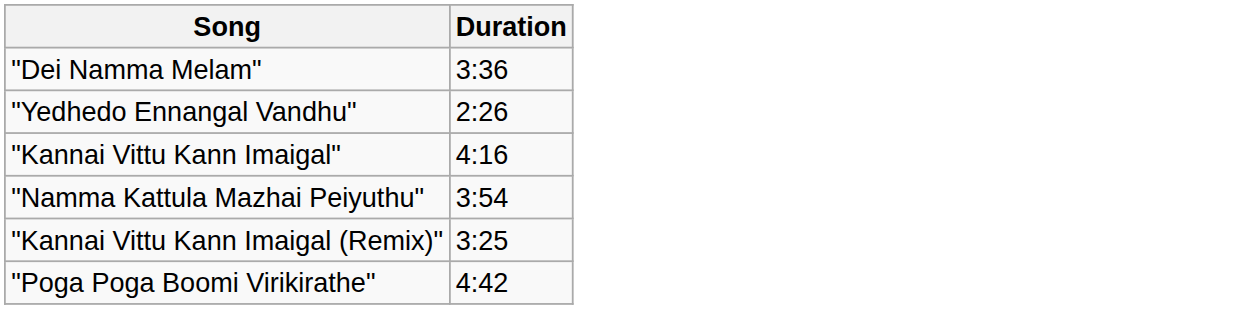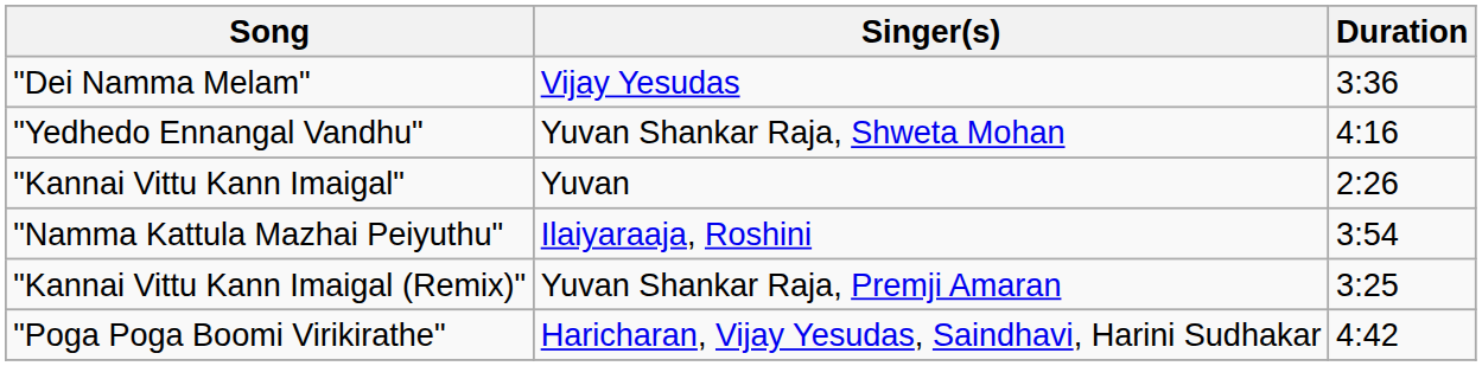 <table class="wikitable" style="font-size:95%;">
 <tr>
 <th>Song</th>
+<th>Singer(s)</th>
 <th>Duration</th>
 </tr>
 <tr>
 <td>"Dei Namma Melam"</td>
+<td><a href='#'>Vijay Yesudas</a></td>
 <td>3:36</td>
 </tr>
 <tr>
 <td>"Yedhedo Ennangal Vandhu"</td>
+<td>Yuvan Shankar Raja, <a href='#'>Shweta Mohan</a></td>
+<td>4:16</td>
+</tr>
+<tr>
+<td>"Kannai Vittu Kann Imaigal"</td>
+<td>Yuvan</td>
 <td>2:26</td>
 </tr>
 <tr>
-<td>"Kannai Vittu Kann Imaigal"</td>
-<td>4:16</td>
-</tr>
-<tr>
 <td>"Namma Kattula Mazhai Peiyuthu"</td>
+<td><a href='#'>Ilaiyaraaja</a>, <a href='#'>Roshini</a></td>
 <td>3:54</td>
 </tr>
 <tr>
 <td>"Kannai Vittu Kann Imaigal (Remix)"</td>
+<td>Yuvan Shankar Raja, <a href='#'>Premji Amaran</a></td>
 <td>3:25</td>
 </tr>
 <tr>
 <td>"Poga Poga Boomi Virikirathe"</td>
+<td><a href='#'>Haricharan</a>, <a href='#'>Vijay Yesudas</a>, <a href='#'>Saindhavi</a>, Harini Sudhakar</td>
 <td>4:42</td>
 </tr>
 </table>
